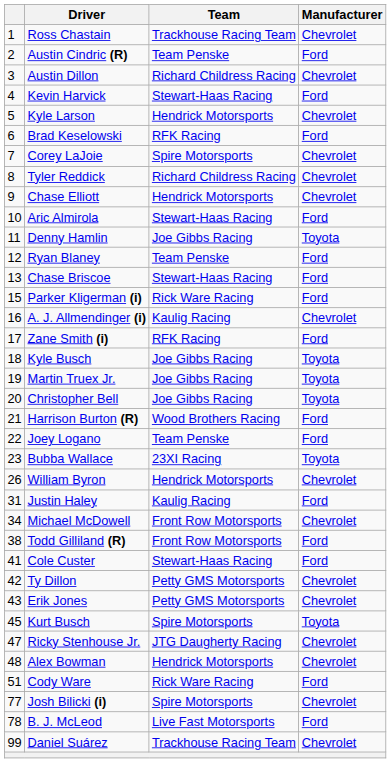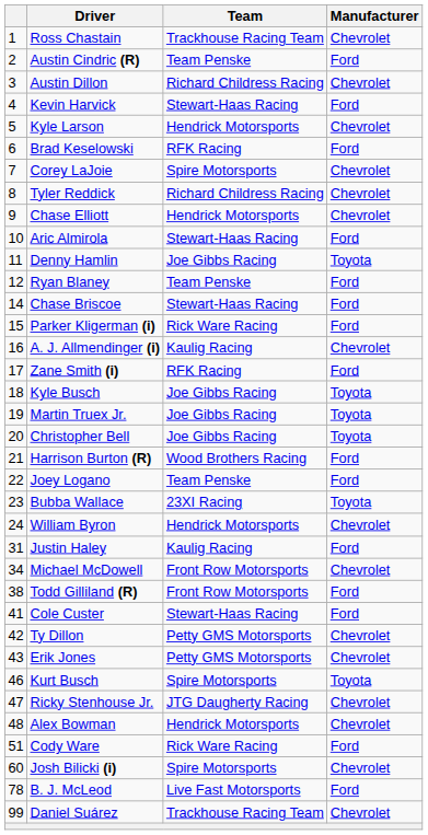 <table class="wikitable" style="font-size:95%">
 <tr>
 <th></th>
 <th>Driver</th>
 <th>Team</th>
 <th>Manufacturer</th>
 </tr>
 <tr>
 <td>1</td>
 <td><a href='#'>Ross Chastain</a></td>
 <td><a href='#'>Trackhouse Racing Team</a></td>
 <td><a href='#'>Chevrolet</a></td>
 </tr>
 <tr>
 <td>2</td>
 <td><a href='#'>Austin Cindric</a> <strong>(R)</strong></td>
 <td><a href='#'>Team Penske</a></td>
 <td><a href='#'>Ford</a></td>
 </tr>
 <tr>
 <td>3</td>
 <td><a href='#'>Austin Dillon</a></td>
 <td><a href='#'>Richard Childress Racing</a></td>
 <td><a href='#'>Chevrolet</a></td>
 </tr>
 <tr>
 <td>4</td>
 <td><a href='#'>Kevin Harvick</a></td>
 <td><a href='#'>Stewart-Haas Racing</a></td>
 <td><a href='#'>Ford</a></td>
 </tr>
 <tr>
 <td>5</td>
 <td><a href='#'>Kyle Larson</a></td>
 <td><a href='#'>Hendrick Motorsports</a></td>
 <td><a href='#'>Chevrolet</a></td>
 </tr>
 <tr>
 <td>6</td>
 <td><a href='#'>Brad Keselowski</a></td>
 <td><a href='#'>RFK Racing</a></td>
 <td><a href='#'>Ford</a></td>
 </tr>
 <tr>
 <td>7</td>
 <td><a href='#'>Corey LaJoie</a></td>
 <td><a href='#'>Spire Motorsports</a></td>
 <td><a href='#'>Chevrolet</a></td>
 </tr>
 <tr>
 <td>8</td>
 <td><a href='#'>Tyler Reddick</a></td>
 <td><a href='#'>Richard Childress Racing</a></td>
 <td><a href='#'>Chevrolet</a></td>
 </tr>
 <tr>
 <td>9</td>
 <td><a href='#'>Chase Elliott</a></td>
 <td><a href='#'>Hendrick Motorsports</a></td>
 <td><a href='#'>Chevrolet</a></td>
 </tr>
 <tr>
 <td>10</td>
 <td><a href='#'>Aric Almirola</a></td>
 <td><a href='#'>Stewart-Haas Racing</a></td>
 <td><a href='#'>Ford</a></td>
 </tr>
 <tr>
 <td>11</td>
 <td><a href='#'>Denny Hamlin</a></td>
 <td><a href='#'>Joe Gibbs Racing</a></td>
 <td><a href='#'>Toyota</a></td>
 </tr>
 <tr>
 <td>12</td>
 <td><a href='#'>Ryan Blaney</a></td>
 <td><a href='#'>Team Penske</a></td>
 <td><a href='#'>Ford</a></td>
 </tr>
 <tr>
-<td>13</td>
+<td>14</td>
 <td><a href='#'>Chase Briscoe</a></td>
 <td><a href='#'>Stewart-Haas Racing</a></td>
 <td><a href='#'>Ford</a></td>
 </tr>
 <tr>
 <td>15</td>
 <td><a href='#'>Parker Kligerman</a> <strong>(i)</strong></td>
 <td><a href='#'>Rick Ware Racing</a></td>
 <td><a href='#'>Ford</a></td>
 </tr>
 <tr>
 <td>16</td>
 <td><a href='#'>A. J. Allmendinger</a> <strong>(i)</strong></td>
 <td><a href='#'>Kaulig Racing</a></td>
 <td><a href='#'>Chevrolet</a></td>
 </tr>
 <tr>
 <td>17</td>
 <td><a href='#'>Zane Smith</a> <strong>(i)</strong></td>
 <td><a href='#'>RFK Racing</a></td>
 <td><a href='#'>Ford</a></td>
 </tr>
 <tr>
 <td>18</td>
 <td><a href='#'>Kyle Busch</a></td>
 <td><a href='#'>Joe Gibbs Racing</a></td>
 <td><a href='#'>Toyota</a></td>
 </tr>
 <tr>
 <td>19</td>
 <td><a href='#'>Martin Truex Jr.</a></td>
 <td><a href='#'>Joe Gibbs Racing</a></td>
 <td><a href='#'>Toyota</a></td>
 </tr>
 <tr>
 <td>20</td>
 <td><a href='#'>Christopher Bell</a></td>
 <td><a href='#'>Joe Gibbs Racing</a></td>
 <td><a href='#'>Toyota</a></td>
 </tr>
 <tr>
 <td>21</td>
 <td><a href='#'>Harrison Burton</a> <strong>(R)</strong></td>
 <td><a href='#'>Wood Brothers Racing</a></td>
 <td><a href='#'>Ford</a></td>
 </tr>
 <tr>
 <td>22</td>
 <td><a href='#'>Joey Logano</a></td>
 <td><a href='#'>Team Penske</a></td>
 <td><a href='#'>Ford</a></td>
 </tr>
 <tr>
 <td>23</td>
 <td><a href='#'>Bubba Wallace</a></td>
 <td><a href='#'>23XI Racing</a></td>
 <td><a href='#'>Toyota</a></td>
 </tr>
 <tr>
-<td>26</td>
+<td>24</td>
 <td><a href='#'>William Byron</a></td>
 <td><a href='#'>Hendrick Motorsports</a></td>
 <td><a href='#'>Chevrolet</a></td>
 </tr>
 <tr>
 <td>31</td>
 <td><a href='#'>Justin Haley</a></td>
 <td><a href='#'>Kaulig Racing</a></td>
 <td><a href='#'>Ford</a></td>
 </tr>
 <tr>
 <td>34</td>
 <td><a href='#'>Michael McDowell</a></td>
 <td><a href='#'>Front Row Motorsports</a></td>
 <td><a href='#'>Chevrolet</a></td>
 </tr>
 <tr>
 <td>38</td>
 <td><a href='#'>Todd Gilliland</a> <strong>(R)</strong></td>
 <td><a href='#'>Front Row Motorsports</a></td>
 <td><a href='#'>Ford</a></td>
 </tr>
 <tr>
 <td>41</td>
 <td><a href='#'>Cole Custer</a></td>
 <td><a href='#'>Stewart-Haas Racing</a></td>
 <td><a href='#'>Ford</a></td>
 </tr>
 <tr>
 <td>42</td>
 <td><a href='#'>Ty Dillon</a></td>
 <td><a href='#'>Petty GMS Motorsports</a></td>
 <td><a href='#'>Chevrolet</a></td>
 </tr>
 <tr>
 <td>43</td>
 <td><a href='#'>Erik Jones</a></td>
 <td><a href='#'>Petty GMS Motorsports</a></td>
 <td><a href='#'>Chevrolet</a></td>
 </tr>
 <tr>
-<td>45</td>
+<td>46</td>
 <td><a href='#'>Kurt Busch</a></td>
 <td><a href='#'>Spire Motorsports</a></td>
 <td><a href='#'>Toyota</a></td>
 </tr>
 <tr>
 <td>47</td>
 <td><a href='#'>Ricky Stenhouse Jr.</a></td>
 <td><a href='#'>JTG Daugherty Racing</a></td>
 <td><a href='#'>Chevrolet</a></td>
 </tr>
 <tr>
 <td>48</td>
 <td><a href='#'>Alex Bowman</a></td>
 <td><a href='#'>Hendrick Motorsports</a></td>
 <td><a href='#'>Chevrolet</a></td>
 </tr>
 <tr>
 <td>51</td>
 <td><a href='#'>Cody Ware</a></td>
 <td><a href='#'>Rick Ware Racing</a></td>
 <td><a href='#'>Ford</a></td>
 </tr>
 <tr>
-<td>77</td>
+<td>60</td>
 <td><a href='#'>Josh Bilicki</a> <strong>(i)</strong></td>
 <td><a href='#'>Spire Motorsports</a></td>
 <td><a href='#'>Chevrolet</a></td>
 </tr>
 <tr>
 <td>78</td>
 <td><a href='#'>B. J. McLeod</a></td>
 <td><a href='#'>Live Fast Motorsports</a></td>
 <td><a href='#'>Ford</a></td>
 </tr>
 <tr>
 <td>99</td>
 <td><a href='#'>Daniel Suárez</a></td>
 <td><a href='#'>Trackhouse Racing Team</a></td>
 <td><a href='#'>Chevrolet</a></td>
 </tr>
 <tr>
 <th colspan="4"></th>
 </tr>
 </table>
